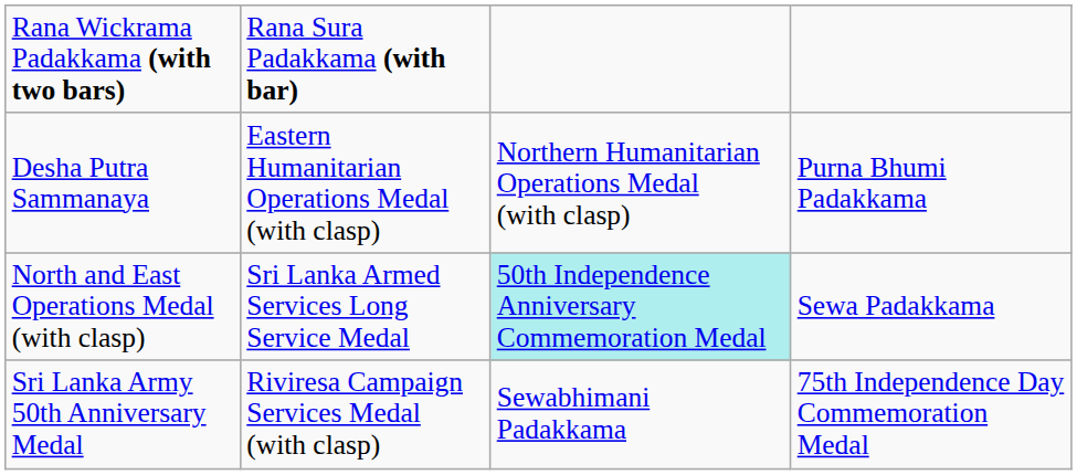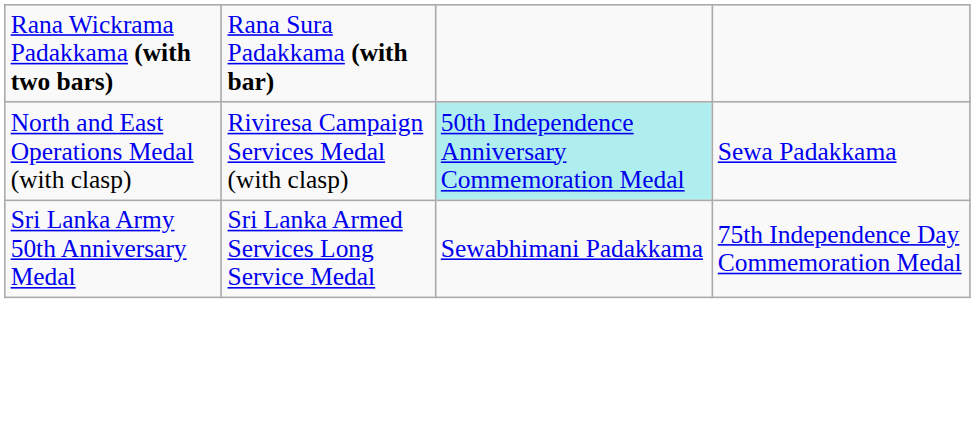 <table class="wikitable">
 <tr>
 <td><a href='#'>Rana Wickrama Padakkama</a> <strong>(with two bars)</strong></td>
 <td><a href='#'>Rana Sura Padakkama</a> <strong>(with bar)</strong></td>
 <td></td>
 <td></td>
 </tr>
 <tr>
-<td><a href='#'>Desha Putra Sammanaya</a></td>
-<td><a href='#'>Eastern Humanitarian Operations Medal</a><br>(with clasp)</td>
-<td><a href='#'>Northern Humanitarian Operations Medal</a><br>(with clasp)</td>
-<td><a href='#'>Purna Bhumi Padakkama</a></td>
-</tr>
-<tr>
 <td><a href='#'>North and East Operations Medal</a> (with clasp)</td>
-<td><a href='#'>Sri Lanka Armed Services Long Service Medal</a></td>
+<td><a href='#'>Riviresa Campaign Services Medal</a><br>(with clasp)</td>
 <td style="background: paleturquoise;"><a href='#'>50th Independence Anniversary Commemoration Medal</a></td>
 <td><a href='#'>Sewa Padakkama</a></td>
 </tr>
 <tr>
 <td><a href='#'>Sri Lanka Army 50th Anniversary Medal</a></td>
-<td><a href='#'>Riviresa Campaign Services Medal</a><br>(with clasp)</td>
+<td><a href='#'>Sri Lanka Armed Services Long Service Medal</a></td>
 <td><a href='#'>Sewabhimani Padakkama</a></td>
 <td><a href='#'>75th Independence Day Commemoration Medal</a></td>
 </tr>
 </table>
